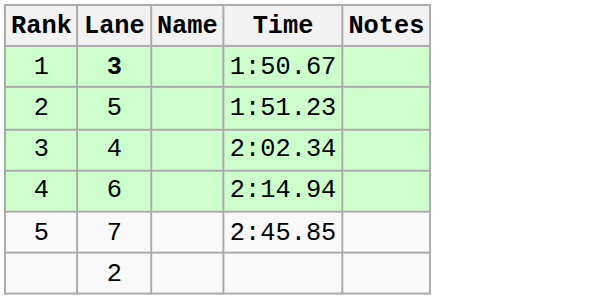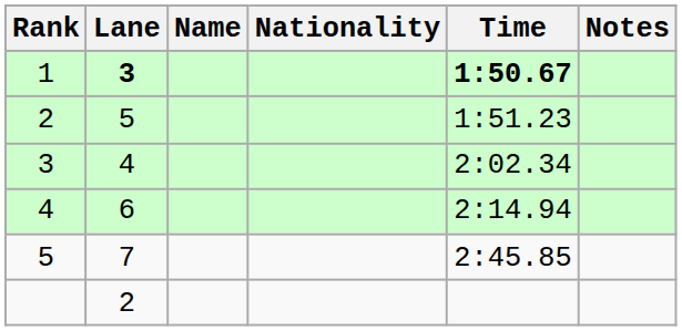 <table class="wikitable sortable" style="text-align:center">
 <tr>
 <th>Rank</th>
 <th>Lane</th>
 <th>Name</th>
+<th>Nationality</th>
 <th>Time</th>
 <th>Notes</th>
 </tr>
 <tr bgcolor=ccffcc>
 <td>1</td>
 <td><strong>3</strong></td>
 <td align=left></td>
-<td>1:50.67</td>
+<td align=left></td>
+<td><strong>1:50.67</strong></td>
 <td><strong></strong> <strong></strong></td>
 </tr>
 <tr bgcolor=ccffcc>
 <td>2</td>
 <td>5</td>
+<td align=left></td>
 <td align=left></td>
 <td>1:51.23</td>
 <td><strong></strong></td>
 </tr>
 <tr bgcolor=ccffcc>
 <td>3</td>
 <td>4</td>
 <td align=left></td>
+<td align=left></td>
 <td>2:02.34</td>
 <td><strong></strong></td>
 </tr>
 <tr bgcolor=ccffcc>
 <td>4</td>
 <td>6</td>
+<td align=left></td>
 <td align=left></td>
 <td>2:14.94</td>
 <td><strong></strong></td>
 </tr>
 <tr>
 <td>5</td>
 <td>7</td>
 <td align=left></td>
+<td align=left></td>
 <td>2:45.85</td>
 <td></td>
 </tr>
 <tr>
 <td></td>
 <td>2</td>
 <td align=left></td>
+<td align=left></td>
 <td></td>
 <td><strong></strong></td>
 </tr>
 </table>
